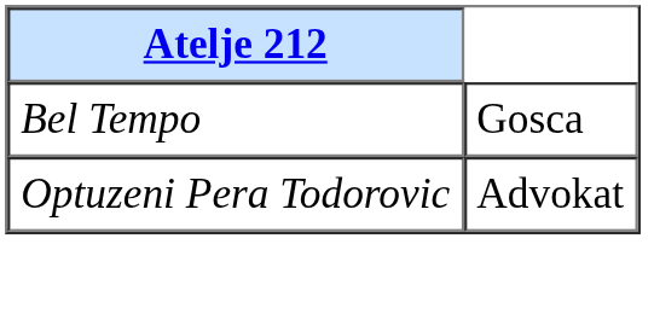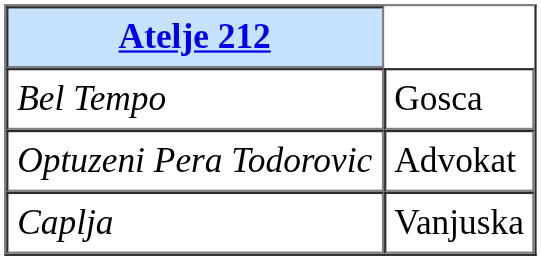 <table border="1" cellpadding="4" cellspacing="0">
 <tr bgcolor="#C6E2FF">
 <th><strong><a href='#'>Atelje 212</a></strong></th>
 </tr>
 <tr>
 <td><em>Bel Tempo</em></td>
 <td>Gosca</td>
 </tr>
 <tr>
 <td><em>Optuzeni Pera Todorovic</em></td>
 <td>Advokat</td>
 </tr>
+<tr>
+<td><em>Caplja</em></td>
+<td>Vanjuska</td>
+</tr>
 </table>
